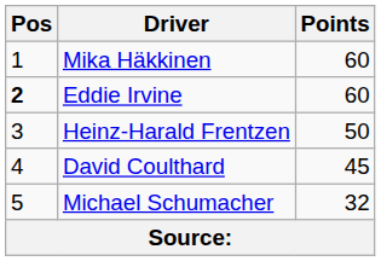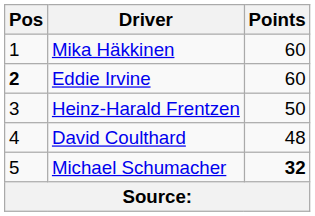 <table class="wikitable" style="font-size: 95%;">
 <tr>
 <th>Pos</th>
 <th>Driver</th>
 <th>Points</th>
 </tr>
 <tr>
 <td>1</td>
 <td> <a href='#'>Mika Häkkinen</a></td>
 <td align="right">60</td>
 </tr>
 <tr>
 <td><strong>2</strong></td>
 <td> <a href='#'>Eddie Irvine</a></td>
 <td align="right">60</td>
 </tr>
 <tr>
 <td>3</td>
 <td> <a href='#'>Heinz-Harald Frentzen</a></td>
 <td align="right">50</td>
 </tr>
 <tr>
 <td>4</td>
 <td> <a href='#'>David Coulthard</a></td>
-<td align="right">45</td>
+<td align="right">48</td>
 </tr>
 <tr>
 <td>5</td>
 <td> <a href='#'>Michael Schumacher</a></td>
-<td align="right">32</td>
+<td align="right"><strong>32</strong></td>
 </tr>
 <tr>
 <th colspan=4>Source: </th>
 </tr>
 </table>
